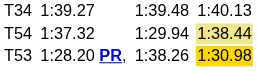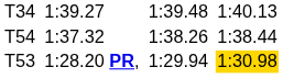 <table>
 <tr>
 <td>T34 <br></td>
 <td></td>
 <td>1:39.27</td>
 <td></td>
 <td>1:39.48</td>
 <td></td>
 <td>1:40.13</td>
 </tr>
 <tr>
 <td>T54 <br></td>
 <td></td>
 <td>1:37.32 </td>
 <td></td>
-<td>1:29.94 </td>
+<td>1:38.26</td>
 <td></td>
-<td style="background: khaki;">1:38.44</td>
+<td>1:38.44</td>
 </tr>
 <tr>
 <td>T53 <br></td>
 <td></td>
 <td>1:28.20 <strong><a href='#'>PR</a></strong>, </td>
 <td></td>
-<td>1:38.26</td>
+<td>1:29.94 </td>
 <td></td>
 <td style="background: gold;">1:30.98</td>
 </tr>
 </table>
